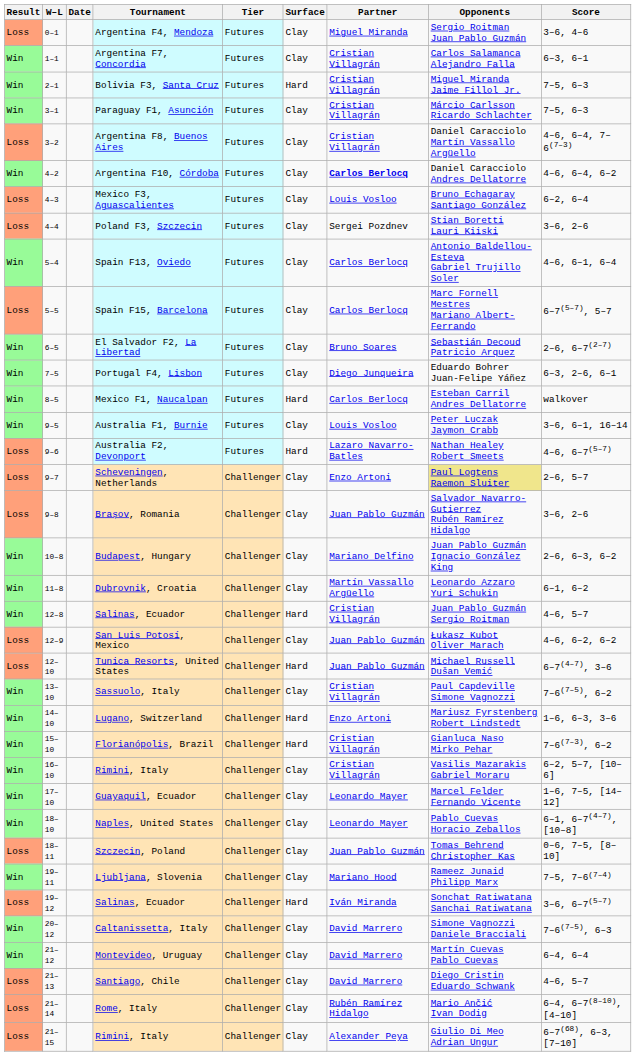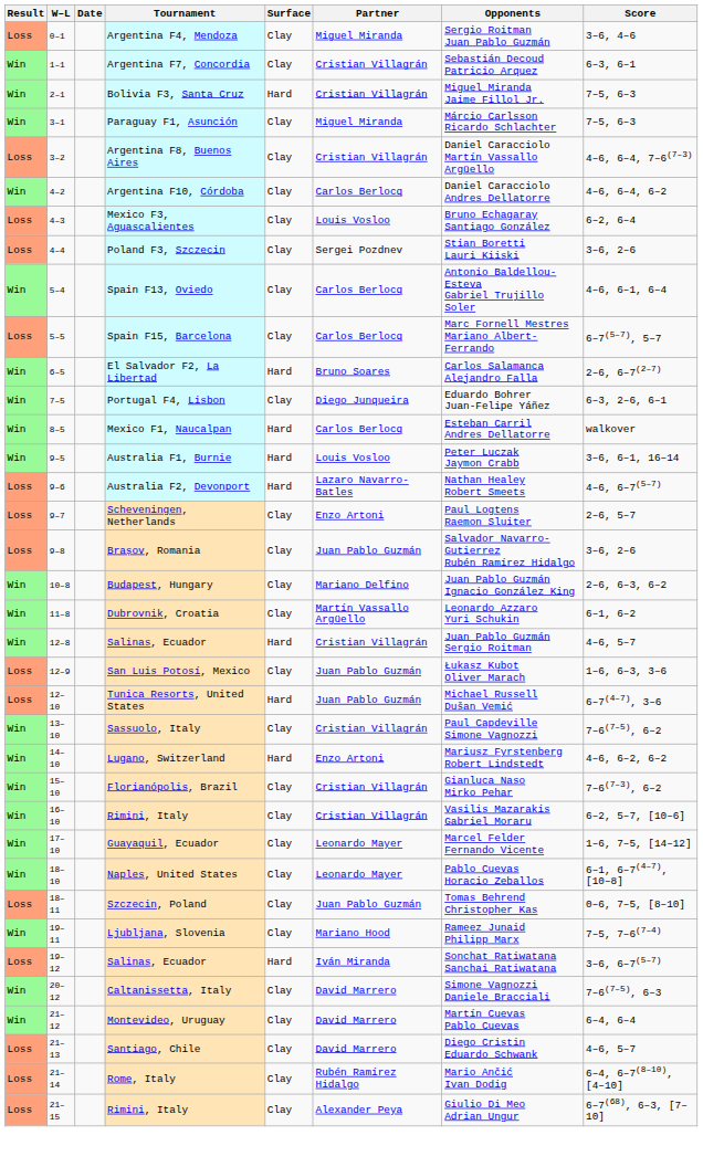 <table class="sortable wikitable">
 <tr>
 <th>Result</th>
 <th class="unsortable">W–L</th>
 <th>Date</th>
 <th>Tournament</th>
-<th>Tier</th>
 <th>Surface</th>
 <th>Partner</th>
 <th>Opponents</th>
 <th class="unsortable">Score</th>
 </tr>
 <tr>
 <td bgcolor=FFA07A>Loss</td>
 <td><small>0–1</small></td>
 <td></td>
 <td style="background:#cffcff;">Argentina F4, <a href='#'>Mendoza</a></td>
-<td style="background:#cffcff;">Futures</td>
 <td>Clay</td>
 <td> <a href='#'>Miguel Miranda</a></td>
 <td> <a href='#'>Sergio Roitman</a> <br>  <a href='#'>Juan Pablo Guzmán</a></td>
 <td>3–6, 4–6</td>
 </tr>
 <tr>
 <td bgcolor=98FB98>Win</td>
 <td><small>1–1</small></td>
 <td></td>
 <td style="background:#cffcff;">Argentina F7, <a href='#'>Concordia</a></td>
-<td style="background:#cffcff;">Futures</td>
 <td>Clay</td>
 <td> <a href='#'>Cristian Villagrán</a></td>
-<td> <a href='#'>Carlos Salamanca</a> <br>  <a href='#'>Alejandro Falla</a></td>
+<td> <a href='#'>Sebastián Decoud</a> <br>  <a href='#'>Patricio Arquez</a></td>
 <td>6–3, 6–1</td>
 </tr>
 <tr>
 <td bgcolor=98FB98>Win</td>
 <td><small>2–1</small></td>
 <td></td>
 <td style="background:#cffcff;">Bolivia F3, <a href='#'>Santa Cruz</a></td>
-<td style="background:#cffcff;">Futures</td>
 <td>Hard</td>
 <td> <a href='#'>Cristian Villagrán</a></td>
 <td> <a href='#'>Miguel Miranda</a> <br>  <a href='#'>Jaime Fillol Jr.</a></td>
 <td>7–5, 6–3</td>
 </tr>
 <tr>
 <td bgcolor=98FB98>Win</td>
 <td><small>3–1</small></td>
 <td></td>
 <td style="background:#cffcff;">Paraguay F1, <a href='#'>Asunción</a></td>
-<td style="background:#cffcff;">Futures</td>
 <td>Clay</td>
-<td> <a href='#'>Cristian Villagrán</a></td>
+<td> <a href='#'>Miguel Miranda</a></td>
 <td> <a href='#'>Márcio Carlsson</a> <br>  <a href='#'>Ricardo Schlachter</a></td>
 <td>7–5, 6–3</td>
 </tr>
 <tr>
 <td bgcolor=FFA07A>Loss</td>
 <td><small>3–2</small></td>
 <td></td>
 <td style="background:#cffcff;">Argentina F8, <a href='#'>Buenos Aires</a></td>
-<td style="background:#cffcff;">Futures</td>
 <td>Clay</td>
 <td> <a href='#'>Cristian Villagrán</a></td>
 <td> Daniel Caracciolo <br>  <a href='#'>Martín Vassallo Argüello</a></td>
 <td>4–6, 6–4, 7–6<sup>(7–3)</sup></td>
 </tr>
 <tr>
 <td bgcolor=98FB98>Win</td>
 <td><small>4–2</small></td>
 <td></td>
 <td style="background:#cffcff;">Argentina F10, <a href='#'>Córdoba</a></td>
-<td style="background:#cffcff;">Futures</td>
 <td>Clay</td>
-<td><strong> <a href='#'>Carlos Berlocq</a></strong></td>
+<td> <a href='#'>Carlos Berlocq</a></td>
 <td> Daniel Caracciolo <br>  <a href='#'>Andres Dellatorre</a></td>
 <td>4–6, 6–4, 6–2</td>
 </tr>
 <tr>
 <td bgcolor=FFA07A>Loss</td>
 <td><small>4–3</small></td>
 <td></td>
 <td style="background:#cffcff;">Mexico F3, <a href='#'>Aguascalientes</a></td>
-<td style="background:#cffcff;">Futures</td>
 <td>Clay</td>
 <td> <a href='#'>Louis Vosloo</a></td>
 <td> <a href='#'>Bruno Echagaray</a> <br>  <a href='#'>Santiago González</a></td>
 <td>6–2, 6–4</td>
 </tr>
 <tr>
 <td bgcolor=FFA07A>Loss</td>
 <td><small>4–4</small></td>
 <td></td>
 <td style="background:#cffcff;">Poland F3, <a href='#'>Szczecin</a></td>
-<td style="background:#cffcff;">Futures</td>
 <td>Clay</td>
 <td> Sergei Pozdnev</td>
 <td> <a href='#'>Stian Boretti</a> <br>  <a href='#'>Lauri Kiiski</a></td>
 <td>3–6, 2–6</td>
 </tr>
 <tr>
 <td bgcolor=98FB98>Win</td>
 <td><small>5–4</small></td>
 <td></td>
 <td style="background:#cffcff;">Spain F13, <a href='#'>Oviedo</a></td>
-<td style="background:#cffcff;">Futures</td>
 <td>Clay</td>
 <td> <a href='#'>Carlos Berlocq</a></td>
 <td> <a href='#'>Antonio Baldellou-Esteva</a> <br>  <a href='#'>Gabriel Trujillo Soler</a></td>
 <td>4–6, 6–1, 6–4</td>
 </tr>
 <tr>
 <td bgcolor=FFA07A>Loss</td>
 <td><small>5–5</small></td>
 <td></td>
 <td style="background:#cffcff;">Spain F15, <a href='#'>Barcelona</a></td>
-<td style="background:#cffcff;">Futures</td>
 <td>Clay</td>
 <td> <a href='#'>Carlos Berlocq</a></td>
 <td> <a href='#'>Marc Fornell Mestres</a> <br>  <a href='#'>Mariano Albert-Ferrando</a></td>
 <td>6–7<sup>(5–7)</sup>, 5–7</td>
 </tr>
 <tr>
 <td bgcolor=98FB98>Win</td>
 <td><small>6–5</small></td>
 <td></td>
 <td style="background:#cffcff;">El Salvador F2, <a href='#'>La Libertad</a></td>
-<td style="background:#cffcff;">Futures</td>
-<td>Clay</td>
+<td>Hard</td>
 <td> <a href='#'>Bruno Soares</a></td>
-<td> <a href='#'>Sebastián Decoud</a> <br>  <a href='#'>Patricio Arquez</a></td>
+<td> <a href='#'>Carlos Salamanca</a> <br>  <a href='#'>Alejandro Falla</a></td>
 <td>2–6, 6–7<sup>(2–7)</sup></td>
 </tr>
 <tr>
 <td bgcolor=98FB98>Win</td>
 <td><small>7–5</small></td>
 <td></td>
 <td style="background:#cffcff;">Portugal F4, <a href='#'>Lisbon</a></td>
-<td style="background:#cffcff;">Futures</td>
 <td>Clay</td>
 <td> <a href='#'>Diego Junqueira</a></td>
 <td> Eduardo Bohrer <br>  Juan-Felipe Yáñez</td>
 <td>6–3, 2–6, 6–1</td>
 </tr>
 <tr>
 <td bgcolor=98FB98>Win</td>
 <td><small>8–5</small></td>
 <td></td>
 <td style="background:#cffcff;">Mexico F1, <a href='#'>Naucalpan</a></td>
-<td style="background:#cffcff;">Futures</td>
 <td>Hard</td>
 <td> <a href='#'>Carlos Berlocq</a></td>
 <td> <a href='#'>Esteban Carril</a> <br>  <a href='#'>Andres Dellatorre</a></td>
 <td>walkover</td>
 </tr>
 <tr>
 <td bgcolor=98FB98>Win</td>
 <td><small>9–5</small></td>
 <td></td>
 <td style="background:#cffcff;">Australia F1, <a href='#'>Burnie</a></td>
-<td style="background:#cffcff;">Futures</td>
-<td>Clay</td>
+<td>Hard</td>
 <td> <a href='#'>Louis Vosloo</a></td>
 <td> <a href='#'>Peter Luczak</a> <br>  <a href='#'>Jaymon Crabb</a></td>
 <td>3–6, 6–1, 16–14</td>
 </tr>
 <tr>
 <td bgcolor=FFA07A>Loss</td>
 <td><small>9–6</small></td>
 <td></td>
 <td style="background:#cffcff;">Australia F2, <a href='#'>Devonport</a></td>
-<td style="background:#cffcff;">Futures</td>
 <td>Hard</td>
 <td> <a href='#'>Lazaro Navarro-Batles</a></td>
 <td> <a href='#'>Nathan Healey</a> <br>  <a href='#'>Robert Smeets</a></td>
 <td>4–6, 6–7<sup>(5–7)</sup></td>
 </tr>
 <tr>
 <td bgcolor=FFA07A>Loss</td>
 <td><small>9–7</small></td>
 <td></td>
 <td style="background:moccasin;"><a href='#'>Scheveningen</a>, Netherlands</td>
-<td style="background:moccasin;">Challenger</td>
 <td>Clay</td>
 <td> <a href='#'>Enzo Artoni</a></td>
-<td style="background: khaki;"> <a href='#'>Paul Logtens</a> <br>  <a href='#'>Raemon Sluiter</a></td>
+<td> <a href='#'>Paul Logtens</a> <br>  <a href='#'>Raemon Sluiter</a></td>
 <td>2–6, 5–7</td>
 </tr>
 <tr>
 <td bgcolor=FFA07A>Loss</td>
 <td><small>9–8</small></td>
 <td></td>
 <td style="background:moccasin;"><a href='#'>Brașov</a>, Romania</td>
-<td style="background:moccasin;">Challenger</td>
 <td>Clay</td>
 <td> <a href='#'>Juan Pablo Guzmán</a></td>
 <td> <a href='#'>Salvador Navarro-Gutierrez</a> <br>  <a href='#'>Rubén Ramírez Hidalgo</a></td>
 <td>3–6, 2–6</td>
 </tr>
 <tr>
 <td bgcolor=98FB98>Win</td>
 <td><small>10–8</small></td>
 <td></td>
 <td style="background:moccasin;"><a href='#'>Budapest</a>, Hungary</td>
-<td style="background:moccasin;">Challenger</td>
 <td>Clay</td>
 <td> <a href='#'>Mariano Delfino</a></td>
 <td> <a href='#'>Juan Pablo Guzmán</a> <br>  <a href='#'>Ignacio González King</a></td>
 <td>2–6, 6–3, 6–2</td>
 </tr>
 <tr>
 <td bgcolor=98FB98>Win</td>
 <td><small>11–8</small></td>
 <td></td>
 <td style="background:moccasin;"><a href='#'>Dubrovnik</a>, Croatia</td>
-<td style="background:moccasin;">Challenger</td>
 <td>Clay</td>
 <td> <a href='#'>Martín Vassallo Argüello</a></td>
 <td> <a href='#'>Leonardo Azzaro</a> <br>  <a href='#'>Yuri Schukin</a></td>
 <td>6–1, 6–2</td>
 </tr>
 <tr>
 <td bgcolor=98FB98>Win</td>
 <td><small>12–8</small></td>
 <td></td>
 <td style="background:moccasin;"><a href='#'>Salinas</a>, Ecuador</td>
-<td style="background:moccasin;">Challenger</td>
 <td>Hard</td>
 <td> <a href='#'>Cristian Villagrán</a></td>
 <td> <a href='#'>Juan Pablo Guzmán</a> <br>  <a href='#'>Sergio Roitman</a></td>
 <td>4–6, 5–7</td>
 </tr>
 <tr>
 <td bgcolor=FFA07A>Loss</td>
 <td><small>12–9</small></td>
 <td></td>
 <td style="background:moccasin;"><a href='#'>San Luis Potosí</a>, Mexico</td>
-<td style="background:moccasin;">Challenger</td>
 <td>Clay</td>
 <td> <a href='#'>Juan Pablo Guzmán</a></td>
 <td> <a href='#'>Łukasz Kubot</a> <br>  <a href='#'>Oliver Marach</a></td>
-<td>4–6, 6–2, 6–2</td>
+<td>1–6, 6–3, 3–6</td>
 </tr>
 <tr>
 <td bgcolor=FFA07A>Loss</td>
 <td><small>12–10</small></td>
 <td></td>
 <td style="background:moccasin;"><a href='#'>Tunica Resorts</a>, United States</td>
-<td style="background:moccasin;">Challenger</td>
 <td>Hard</td>
 <td> <a href='#'>Juan Pablo Guzmán</a></td>
 <td> <a href='#'>Michael Russell</a> <br>  <a href='#'>Dušan Vemić</a></td>
 <td>6–7<sup>(4–7)</sup>, 3–6</td>
 </tr>
 <tr>
 <td bgcolor=98FB98>Win</td>
 <td><small>13–10</small></td>
 <td></td>
 <td style="background:moccasin;"><a href='#'>Sassuolo</a>, Italy</td>
-<td style="background:moccasin;">Challenger</td>
 <td>Clay</td>
 <td> <a href='#'>Cristian Villagrán</a></td>
 <td> <a href='#'>Paul Capdeville</a> <br>  <a href='#'>Simone Vagnozzi</a></td>
 <td>7–6<sup>(7–5)</sup>, 6–2</td>
 </tr>
 <tr>
 <td bgcolor=98FB98>Win</td>
 <td><small>14–10</small></td>
 <td></td>
 <td style="background:moccasin;"><a href='#'>Lugano</a>, Switzerland</td>
-<td style="background:moccasin;">Challenger</td>
 <td>Hard</td>
 <td> <a href='#'>Enzo Artoni</a></td>
 <td> <a href='#'>Mariusz Fyrstenberg</a> <br>  <a href='#'>Robert Lindstedt</a></td>
-<td>1–6, 6–3, 3–6</td>
+<td>4–6, 6–2, 6–2</td>
 </tr>
 <tr>
 <td bgcolor=98FB98>Win</td>
 <td><small>15–10</small></td>
 <td></td>
 <td style="background:moccasin;"><a href='#'>Florianópolis</a>, Brazil</td>
-<td style="background:moccasin;">Challenger</td>
-<td>Hard</td>
+<td>Clay</td>
 <td> <a href='#'>Cristian Villagrán</a></td>
 <td> <a href='#'>Gianluca Naso</a> <br>  <a href='#'>Mirko Pehar</a></td>
 <td>7–6<sup>(7–3)</sup>, 6–2</td>
 </tr>
 <tr>
 <td bgcolor=98FB98>Win</td>
 <td><small>16–10</small></td>
 <td></td>
 <td style="background:moccasin;"><a href='#'>Rimini</a>, Italy</td>
-<td style="background:moccasin;">Challenger</td>
 <td>Clay</td>
 <td> <a href='#'>Cristian Villagrán</a></td>
 <td> <a href='#'>Vasilis Mazarakis</a> <br>  <a href='#'>Gabriel Moraru</a></td>
 <td>6–2, 5–7, [10–6]</td>
 </tr>
 <tr>
 <td bgcolor=98FB98>Win</td>
 <td><small>17–10</small></td>
 <td></td>
 <td style="background:moccasin;"><a href='#'>Guayaquil</a>, Ecuador</td>
-<td style="background:moccasin;">Challenger</td>
 <td>Clay</td>
 <td> <a href='#'>Leonardo Mayer</a></td>
 <td> <a href='#'>Marcel Felder</a> <br>  <a href='#'>Fernando Vicente</a></td>
 <td>1–6, 7–5, [14–12]</td>
 </tr>
 <tr>
 <td bgcolor=98FB98>Win</td>
 <td><small>18–10</small></td>
 <td></td>
 <td style="background:moccasin;"><a href='#'>Naples</a>, United States</td>
-<td style="background:moccasin;">Challenger</td>
 <td>Clay</td>
 <td> <a href='#'>Leonardo Mayer</a></td>
 <td> <a href='#'>Pablo Cuevas</a> <br>  <a href='#'>Horacio Zeballos</a></td>
 <td>6–1, 6–7<sup>(4–7)</sup>, [10–8]</td>
 </tr>
 <tr>
 <td bgcolor=FFA07A>Loss</td>
 <td><small>18–11</small></td>
 <td></td>
 <td style="background:moccasin;"><a href='#'>Szczecin</a>, Poland</td>
-<td style="background:moccasin;">Challenger</td>
 <td>Clay</td>
 <td> <a href='#'>Juan Pablo Guzmán</a></td>
 <td> <a href='#'>Tomas Behrend</a> <br>  <a href='#'>Christopher Kas</a></td>
 <td>0–6, 7–5, [8–10]</td>
 </tr>
 <tr>
 <td bgcolor=98FB98>Win</td>
 <td><small>19–11</small></td>
 <td></td>
 <td style="background:moccasin;"><a href='#'>Ljubljana</a>, Slovenia</td>
-<td style="background:moccasin;">Challenger</td>
 <td>Clay</td>
 <td> <a href='#'>Mariano Hood</a></td>
 <td> <a href='#'>Rameez Junaid</a> <br>  <a href='#'>Philipp Marx</a></td>
 <td>7–5, 7–6<sup>(7–4)</sup></td>
 </tr>
 <tr>
 <td bgcolor=FFA07A>Loss</td>
 <td><small>19–12</small></td>
 <td></td>
 <td style="background:moccasin;"><a href='#'>Salinas</a>, Ecuador</td>
-<td style="background:moccasin;">Challenger</td>
 <td>Hard</td>
 <td> <a href='#'>Iván Miranda</a></td>
 <td> <a href='#'>Sonchat Ratiwatana</a> <br>  <a href='#'>Sanchai Ratiwatana</a></td>
 <td>3–6, 6–7<sup>(5–7)</sup></td>
 </tr>
 <tr>
 <td bgcolor=98FB98>Win</td>
 <td><small>20–12</small></td>
 <td></td>
 <td style="background:moccasin;"><a href='#'>Caltanissetta</a>, Italy</td>
-<td style="background:moccasin;">Challenger</td>
 <td>Clay</td>
 <td> <a href='#'>David Marrero</a></td>
 <td> <a href='#'>Simone Vagnozzi</a> <br>  <a href='#'>Daniele Bracciali</a></td>
 <td>7–6<sup>(7–5)</sup>, 6–3</td>
 </tr>
 <tr>
 <td bgcolor=98FB98>Win</td>
 <td><small>21–12</small></td>
 <td></td>
 <td style="background:moccasin;"><a href='#'>Montevideo</a>, Uruguay</td>
-<td style="background:moccasin;">Challenger</td>
 <td>Clay</td>
 <td> <a href='#'>David Marrero</a></td>
 <td> <a href='#'>Martín Cuevas</a> <br>  <a href='#'>Pablo Cuevas</a></td>
 <td>6–4, 6–4</td>
 </tr>
 <tr>
 <td bgcolor=FFA07A>Loss</td>
 <td><small>21–13</small></td>
 <td></td>
 <td style="background:moccasin;"><a href='#'>Santiago</a>, Chile</td>
-<td style="background:moccasin;">Challenger</td>
 <td>Clay</td>
 <td> <a href='#'>David Marrero</a></td>
 <td> <a href='#'>Diego Cristin</a> <br>  <a href='#'>Eduardo Schwank</a></td>
 <td>4–6, 5–7</td>
 </tr>
 <tr>
 <td bgcolor=FFA07A>Loss</td>
 <td><small>21–14</small></td>
 <td></td>
 <td style="background:moccasin;"><a href='#'>Rome</a>, Italy</td>
-<td style="background:moccasin;">Challenger</td>
 <td>Clay</td>
 <td> <a href='#'>Rubén Ramírez Hidalgo</a></td>
 <td> <a href='#'>Mario Ančić</a> <br>  <a href='#'>Ivan Dodig</a></td>
 <td>6–4, 6–7<sup>(8–10)</sup>, [4–10]</td>
 </tr>
 <tr>
 <td bgcolor=FFA07A>Loss</td>
 <td><small>21–15</small></td>
 <td></td>
 <td style="background:moccasin;"><a href='#'>Rimini</a>, Italy</td>
-<td style="background:moccasin;">Challenger</td>
 <td>Clay</td>
 <td> <a href='#'>Alexander Peya</a></td>
 <td> <a href='#'>Giulio Di Meo</a> <br>  <a href='#'>Adrian Ungur</a></td>
 <td>6–7<sup>(68)</sup>, 6–3, [7–10]</td>
 </tr>
 </table>
